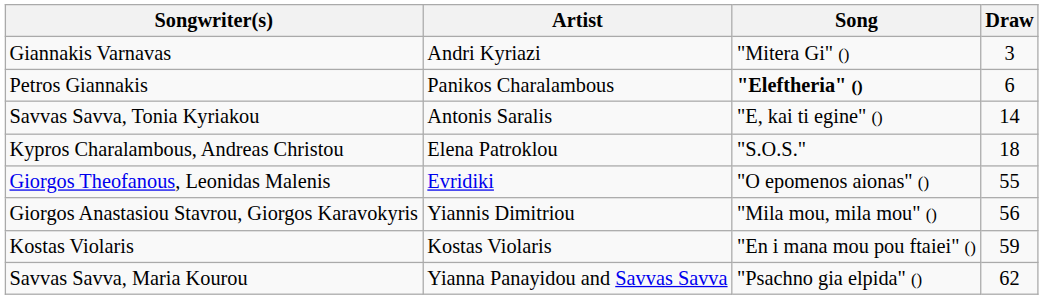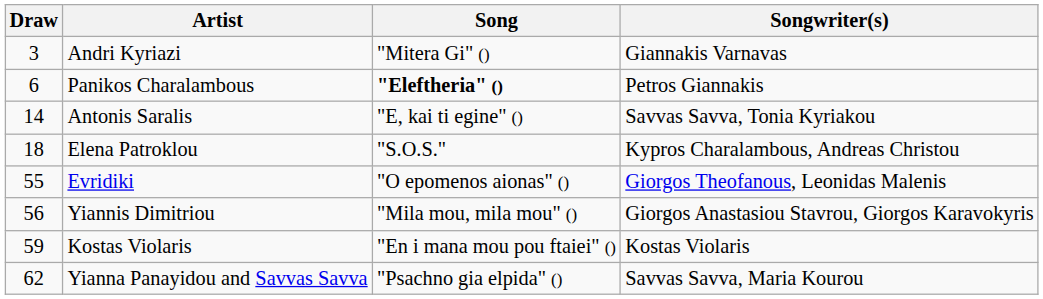 <table class="sortable wikitable" style="margin: 1em auto 1em auto; text-align:center">
 <tr>
-<th>Songwriter(s)</th>
+<th>Draw</th>
 <th>Artist</th>
 <th>Song</th>
-<th>Draw</th>
+<th>Songwriter(s)</th>
 </tr>
 <tr>
-<td align="left">Giannakis Varnavas</td>
+<td>3</td>
 <td align="left">Andri Kyriazi</td>
 <td align="left">"Mitera Gi" <small>()</small></td>
-<td>3</td>
+<td align="left">Giannakis Varnavas</td>
 </tr>
 <tr>
-<td align="left">Petros Giannakis</td>
+<td>6</td>
 <td align="left">Panikos Charalambous</td>
 <td align="left"><strong>"Eleftheria" <small>()</small></strong></td>
-<td>6</td>
+<td align="left">Petros Giannakis</td>
 </tr>
 <tr>
-<td align="left">Savvas Savva, Tonia Kyriakou</td>
+<td>14</td>
 <td align="left">Antonis Saralis</td>
 <td align="left">"E, kai ti egine" <small>()</small></td>
-<td>14</td>
+<td align="left">Savvas Savva, Tonia Kyriakou</td>
 </tr>
 <tr>
-<td align="left">Kypros Charalambous, Andreas Christou</td>
+<td>18</td>
 <td align="left">Elena Patroklou</td>
 <td align="left">"S.O.S."</td>
-<td>18</td>
+<td align="left">Kypros Charalambous, Andreas Christou</td>
 </tr>
 <tr>
-<td align="left"><a href='#'>Giorgos Theofanous</a>, Leonidas Malenis</td>
+<td>55</td>
 <td align="left"><a href='#'>Evridiki</a></td>
 <td align="left">"O epomenos aionas" <small>()</small></td>
-<td>55</td>
+<td align="left"><a href='#'>Giorgos Theofanous</a>, Leonidas Malenis</td>
 </tr>
 <tr>
-<td align="left">Giorgos Anastasiou Stavrou, Giorgos Karavokyris</td>
+<td>56</td>
 <td align="left">Yiannis Dimitriou</td>
 <td align="left">"Mila mou, mila mou" <small>()</small></td>
-<td>56</td>
+<td align="left">Giorgos Anastasiou Stavrou, Giorgos Karavokyris</td>
 </tr>
 <tr>
-<td align="left">Kostas Violaris</td>
+<td>59</td>
 <td align="left">Kostas Violaris</td>
 <td align="left">"En i mana mou pou ftaiei" <small>()</small></td>
-<td>59</td>
+<td align="left">Kostas Violaris</td>
 </tr>
 <tr>
-<td align="left">Savvas Savva, Maria Kourou</td>
+<td>62</td>
 <td align="left">Yianna Panayidou and <a href='#'>Savvas Savva</a></td>
 <td align="left">"Psachno gia elpida" <small>()</small></td>
-<td>62</td>
+<td align="left">Savvas Savva, Maria Kourou</td>
 </tr>
 </table>
